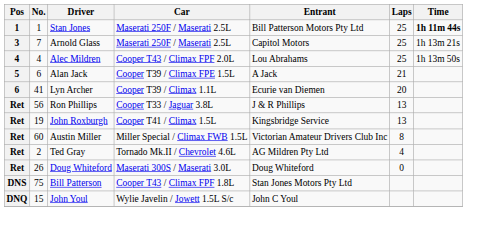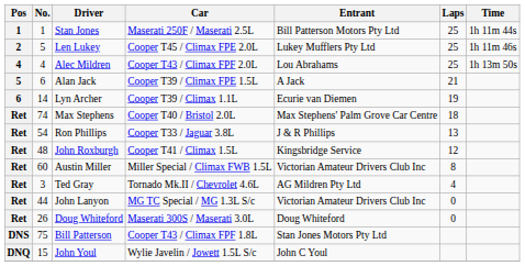 <table class="wikitable" style="font-size: 95%;">
 <tr>
 <th>Pos</th>
 <th>No.</th>
 <th>Driver</th>
 <th>Car</th>
 <th>Entrant</th>
 <th>Laps</th>
 <th>Time</th>
 </tr>
 <tr>
 <th>1</th>
 <td align="center">1</td>
 <td> <a href='#'>Stan Jones</a></td>
 <td><a href='#'>Maserati 250F</a> / <a href='#'>Maserati</a> 2.5L</td>
 <td>Bill Patterson Motors Pty Ltd</td>
 <td align="center">25</td>
-<td><strong>1h 11m 44s</strong></td>
+<td>1h 11m 44s</td>
 </tr>
 <tr>
-<th>3</th>
-<td align="center">7</td>
-<td> Arnold Glass</td>
-<td><a href='#'>Maserati 250F</a> / <a href='#'>Maserati</a> 2.5L</td>
-<td>Capitol Motors</td>
+<th>2</th>
+<td align="center">5</td>
+<td> <a href='#'>Len Lukey</a></td>
+<td><a href='#'>Cooper</a> T45 / <a href='#'>Climax FPE</a> 2.0L</td>
+<td>Lukey Mufflers Pty Ltd</td>
 <td align="center">25</td>
-<td>1h 13m 21s</td>
+<td>1h 11m 46s</td>
 </tr>
 <tr>
 <th>4</th>
 <td align="center">4</td>
 <td> <a href='#'>Alec Mildren</a></td>
 <td><a href='#'>Cooper T43</a> / <a href='#'>Climax FPF</a> 2.0L</td>
 <td>Lou Abrahams</td>
 <td align="center">25</td>
 <td>1h 13m 50s</td>
 </tr>
 <tr>
 <th>5</th>
 <td align="center">6</td>
 <td> Alan Jack</td>
 <td><a href='#'>Cooper</a> T39 / <a href='#'>Climax FPE</a> 1.5L</td>
 <td>A Jack</td>
 <td align="center">21</td>
 <td></td>
 </tr>
 <tr>
 <th>6</th>
-<td align="center">41</td>
+<td align="center">14</td>
 <td> Lyn Archer</td>
 <td><a href='#'>Cooper</a> T39 / <a href='#'>Climax</a> 1.1L</td>
 <td>Ecurie van Diemen</td>
-<td align="center">20</td>
+<td align="center">19</td>
 <td></td>
 </tr>
 <tr>
 <th>Ret</th>
-<td align="center">56</td>
+<td align="center">74</td>
+<td> Max Stephens</td>
+<td><a href='#'>Cooper</a> T40 / <a href='#'>Bristol</a> 2.0L</td>
+<td>Max Stephens' Palm Grove Car Centre</td>
+<td align="center">18</td>
+<td></td>
+</tr>
+<tr>
+<th>Ret</th>
+<td align="center">54</td>
 <td> Ron Phillips</td>
 <td><a href='#'>Cooper</a> T33 / <a href='#'>Jaguar</a> 3.8L</td>
 <td>J & R Phillips</td>
 <td align="center">13</td>
 <td></td>
 </tr>
 <tr>
 <th>Ret</th>
-<td align="center">19</td>
+<td align="center">48</td>
 <td> <a href='#'>John Roxburgh</a></td>
 <td><a href='#'>Cooper</a> T41 / <a href='#'>Climax</a> 1.5L</td>
 <td>Kingsbridge Service</td>
-<td align="center">13</td>
+<td align="center">12</td>
 <td></td>
 </tr>
 <tr>
 <th>Ret</th>
 <td align="center">60</td>
 <td> Austin Miller</td>
 <td>Miller Special / <a href='#'>Climax FWB</a> 1.5L</td>
 <td>Victorian Amateur Drivers Club Inc</td>
 <td align="center">8</td>
 <td></td>
 </tr>
 <tr>
 <th>Ret</th>
-<td align="center">2</td>
+<td align="center">3</td>
 <td> Ted Gray</td>
 <td>Tornado Mk.II / <a href='#'>Chevrolet</a> 4.6L</td>
 <td>AG Mildren Pty Ltd</td>
 <td align="center">4</td>
+<td></td>
+</tr>
+<tr>
+<th>Ret</th>
+<td align="center">44</td>
+<td> John Lanyon</td>
+<td><a href='#'>MG TC</a> Special / <a href='#'>MG</a> 1.3L S/c</td>
+<td>Victorian Amateur Drivers Club Inc</td>
+<td align="center">0</td>
 <td></td>
 </tr>
 <tr>
 <th>Ret</th>
 <td align="center">26</td>
 <td> <a href='#'>Doug Whiteford</a></td>
 <td><a href='#'>Maserati 300S</a> / <a href='#'>Maserati</a> 3.0L</td>
 <td>Doug Whiteford</td>
 <td align="center">0</td>
 <td></td>
 </tr>
 <tr>
 <th>DNS</th>
 <td align="center">75</td>
 <td> <a href='#'>Bill Patterson</a></td>
 <td><a href='#'>Cooper T43</a> / <a href='#'>Climax FPF</a> 1.8L</td>
 <td>Stan Jones Motors Pty Ltd</td>
 <td></td>
 <td></td>
 </tr>
 <tr>
 <th>DNQ</th>
 <td align="center">15</td>
 <td> <a href='#'>John Youl</a></td>
 <td>Wylie Javelin / <a href='#'>Jowett</a> 1.5L S/c</td>
 <td>John C Youl</td>
 <td></td>
 <td></td>
 </tr>
 <tr>
 </tr>
 </table>
